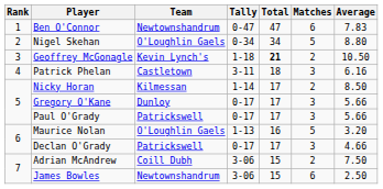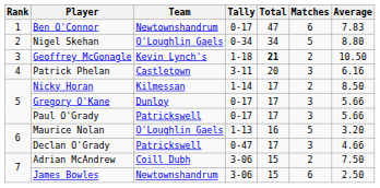 <table class="wikitable">
 <tr>
 <th>Rank</th>
 <th>Player</th>
 <th>Team</th>
 <th>Tally</th>
 <th>Total</th>
 <th>Matches</th>
 <th>Average</th>
 </tr>
 <tr>
 <td rowspan=1 align=center>1</td>
 <td><a href='#'>Ben O'Connor</a></td>
 <td><a href='#'>Newtownshandrum</a></td>
-<td align=center>0-47</td>
+<td align=center>0-17</td>
 <td align=center>47</td>
 <td align=center>6</td>
 <td align=center>7.83</td>
 </tr>
 <tr>
 <td rowspan=1 align=center>2</td>
 <td>Nigel Skehan</td>
 <td><a href='#'>O'Loughlin Gaels</a></td>
 <td align=center>0-34</td>
 <td align=center>34</td>
 <td align=center>5</td>
 <td align=center>8.80</td>
 </tr>
 <tr>
 <td rowspan=1 align=center>3</td>
 <td><a href='#'>Geoffrey McGonagle</a></td>
 <td><a href='#'>Kevin Lynch's</a></td>
 <td align=center>1-18</td>
 <td align=center><strong>21</strong></td>
 <td align=center>2</td>
 <td align=center>10.50</td>
 </tr>
 <tr>
 <td rowspan=1 align=center>4</td>
 <td>Patrick Phelan</td>
 <td><a href='#'>Castletown</a></td>
 <td align=center>3-11</td>
-<td align=center>18</td>
+<td align=center>20</td>
 <td align=center>3</td>
 <td align=center>6.16</td>
 </tr>
 <tr>
 <td rowspan=3 align=center>5</td>
 <td><a href='#'>Nicky Horan</a></td>
 <td><a href='#'>Kilmessan</a></td>
 <td align=center>1-14</td>
 <td align=center>17</td>
 <td align=center>2</td>
 <td align=center>8.50</td>
 </tr>
 <tr>
 <td><a href='#'>Gregory O'Kane</a></td>
 <td><a href='#'>Dunloy</a></td>
 <td align=center>0-17</td>
 <td align=center>17</td>
 <td align=center>3</td>
 <td align=center>5.66</td>
 </tr>
 <tr>
 <td>Paul O'Grady</td>
 <td><a href='#'>Patrickswell</a></td>
 <td align=center>0-17</td>
 <td align=center>17</td>
 <td align=center>3</td>
 <td align=center>5.66</td>
 </tr>
 <tr>
 <td rowspan=2 align=center>6</td>
 <td>Maurice Nolan</td>
 <td><a href='#'>O'Loughlin Gaels</a></td>
 <td align=center>1-13</td>
 <td align=center>16</td>
 <td align=center>5</td>
 <td align=center>3.20</td>
 </tr>
 <tr>
 <td>Declan O'Grady</td>
 <td><a href='#'>Patrickswell</a></td>
-<td align=center>0-17</td>
+<td align=center>0-47</td>
 <td align=center>17</td>
 <td align=center>3</td>
 <td align=center>4.66</td>
 </tr>
 <tr>
 <td rowspan=2 align=center>7</td>
 <td>Adrian McAndrew</td>
 <td><a href='#'>Coill Dubh</a></td>
 <td align=center>3-06</td>
 <td align=center>15</td>
 <td align=center>2</td>
 <td align=center>7.50</td>
 </tr>
 <tr>
 <td><a href='#'>James Bowles</a></td>
 <td><a href='#'>Newtownshandrum</a></td>
 <td align=center>3-06</td>
 <td align=center>15</td>
 <td align=center>6</td>
 <td align=center>2.50</td>
 </tr>
 </table>
